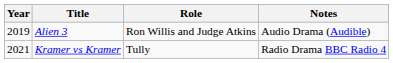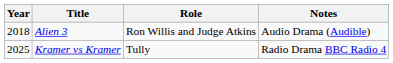 <table class="wikitable" style="margin:1em 0;">
 <tr style="background:#b0c4de;">
 <th>Year</th>
 <th>Title</th>
 <th>Role</th>
 <th>Notes</th>
 </tr>
 <tr>
-<td>2019</td>
+<td>2018</td>
 <td><em><a href='#'>Alien 3</a></em></td>
 <td>Ron Willis and Judge Atkins</td>
 <td>Audio Drama (<a href='#'>Audible</a>)</td>
 </tr>
 <tr>
-<td>2021</td>
+<td>2025</td>
 <td><em><a href='#'>Kramer vs Kramer</a></em></td>
 <td>Tully</td>
 <td>Radio Drama <a href='#'>BBC Radio 4</a></td>
 </tr>
 </table>
